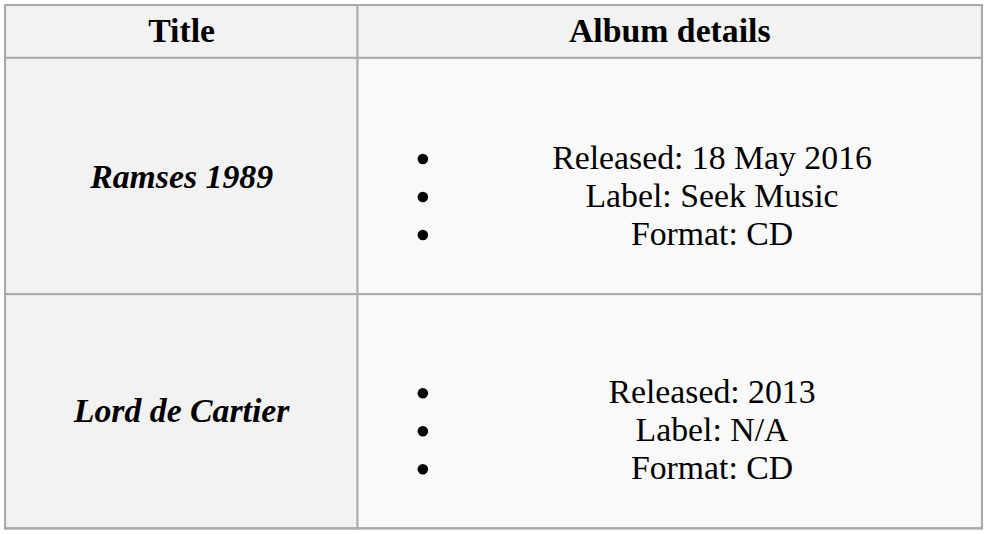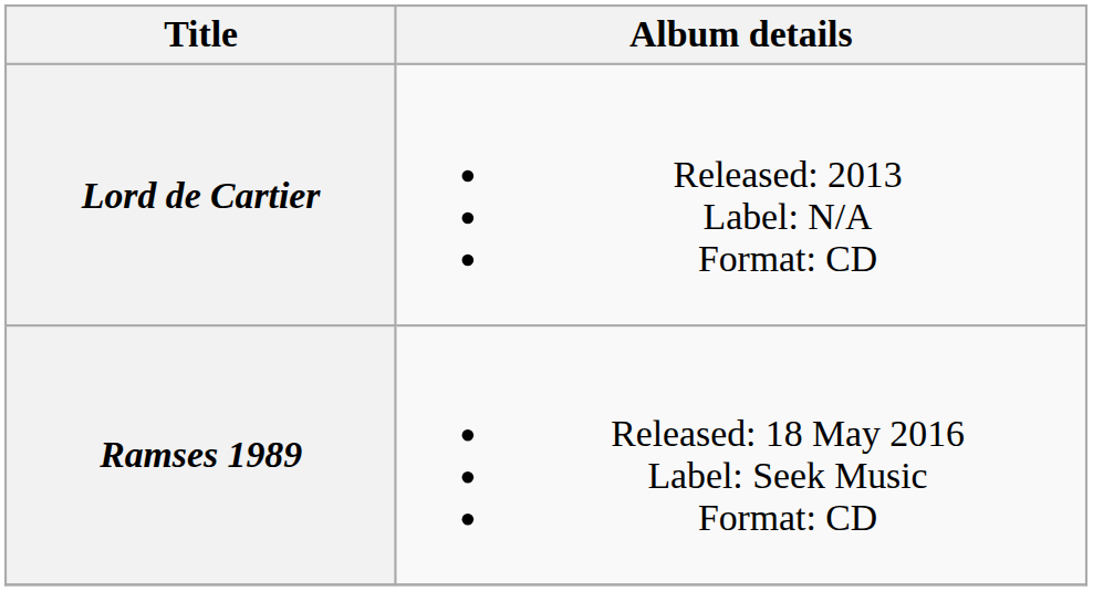 <table class="wikitable plainrowheaders" style="text-align:center;">
 <tr>
 <th scope="col" style="width:10em;">Title</th>
 <th scope="col" style="width:18em;">Album details</th>
 </tr>
 <tr>
+<th scope="row"><em>Lord de Cartier</em></th>
+<td><br><ul><li>Released: 2013</li><li>Label: N/A</li><li>Format: CD</li></ul></td>
+</tr>
+<tr>
 <th scope="row"><em>Ramses 1989</em></th>
 <td><br><ul><li>Released: 18 May 2016</li><li>Label: Seek Music</li><li>Format: CD</li></ul></td>
 </tr>
 <tr>
-<th scope="row"><em>Lord de Cartier</em></th>
-<td><br><ul><li>Released: 2013</li><li>Label: N/A</li><li>Format: CD</li></ul></td>
-</tr>
-<tr>
 </tr>
 </table>
